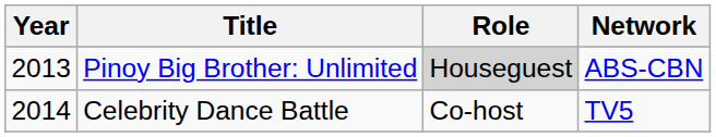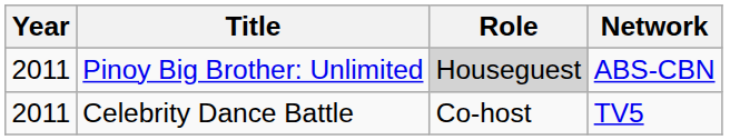 <table class="wikitable">
 <tr>
 <th>Year</th>
 <th>Title</th>
 <th>Role</th>
 <th>Network</th>
 </tr>
 <tr>
-<td>2013</td>
+<td>2011</td>
 <td><a href='#'>Pinoy Big Brother: Unlimited</a></td>
 <td style="background: lightgrey;">Houseguest</td>
 <td><a href='#'>ABS-CBN</a></td>
 </tr>
 <tr>
-<td>2014</td>
+<td>2011</td>
 <td>Celebrity Dance Battle</td>
 <td>Co-host</td>
 <td><a href='#'>TV5</a></td>
 </tr>
 </table>
